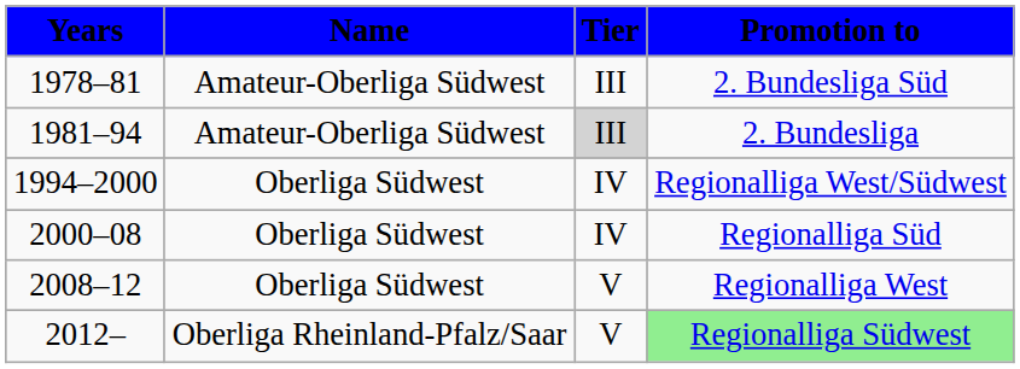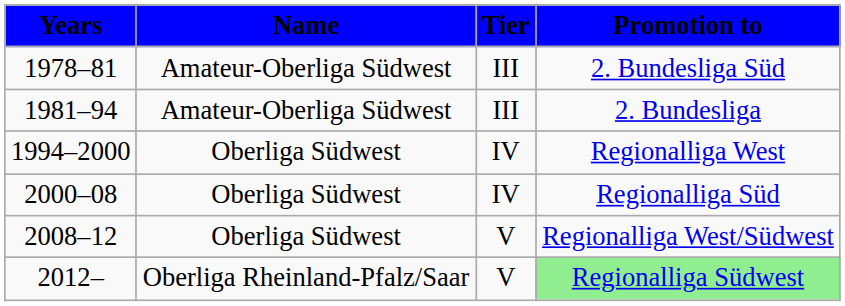 <table class="wikitable">
 <tr align="center" style="background:blue">
 <td><strong>Years</strong></td>
 <td colspan=2><strong>Name</strong></td>
 <td><strong>Tier</strong></td>
 <td><strong>Promotion to</strong></td>
 </tr>
 <tr align="center">
 <td>1978–81</td>
 <td colspan=2>Amateur-Oberliga Südwest</td>
 <td>III</td>
 <td><a href='#'>2. Bundesliga Süd</a></td>
 </tr>
 <tr align="center">
 <td>1981–94</td>
 <td colspan=2>Amateur-Oberliga Südwest</td>
-<td style="background: lightgrey;">III</td>
+<td>III</td>
 <td><a href='#'>2. Bundesliga</a></td>
 </tr>
 <tr align="center">
 <td>1994–2000</td>
 <td colspan=2>Oberliga Südwest</td>
 <td>IV</td>
-<td><a href='#'>Regionalliga West/Südwest</a></td>
+<td><a href='#'>Regionalliga West</a></td>
 </tr>
 <tr align="center">
 <td>2000–08</td>
 <td colspan=2>Oberliga Südwest</td>
 <td>IV</td>
 <td><a href='#'>Regionalliga Süd</a></td>
 </tr>
 <tr align="center">
 <td>2008–12</td>
 <td colspan=2>Oberliga Südwest</td>
 <td>V</td>
-<td><a href='#'>Regionalliga West</a></td>
+<td><a href='#'>Regionalliga West/Südwest</a></td>
 </tr>
 <tr align="center">
 <td>2012–</td>
 <td colspan=2>Oberliga Rheinland-Pfalz/Saar</td>
 <td>V</td>
 <td style="background: lightgreen;"><a href='#'>Regionalliga Südwest</a></td>
 </tr>
 </table>
